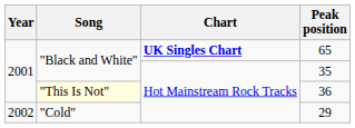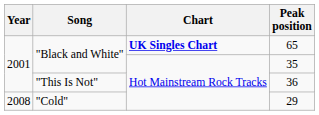 <table class="wikitable">
 <tr>
 <th>Year</th>
 <th>Song</th>
 <th>Chart</th>
 <th>Peak<br>position</th>
 </tr>
 <tr>
 <td rowspan="3">2001</td>
 <td rowspan="2">"Black and White"</td>
 <td><strong><a href='#'>UK Singles Chart</a></strong></td>
 <td align="center">65</td>
 </tr>
 <tr>
 <td rowspan="3"><a href='#'>Hot Mainstream Rock Tracks</a></td>
 <td align="center">35</td>
 </tr>
 <tr>
-<td style="background: lightyellow;">"This Is Not"</td>
+<td>"This Is Not"</td>
 <td align="center">36</td>
 </tr>
 <tr>
-<td>2002</td>
+<td>2008</td>
 <td>"Cold"</td>
 <td align="center">29</td>
 </tr>
 </table>
